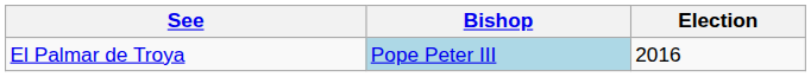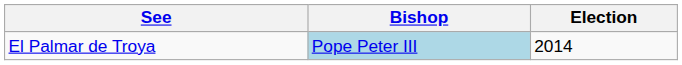 <table class="wikitable sortable" width="100%">
 <tr bgcolor="#cccccc">
 <th><a href='#'>See</a></th>
 <th><a href='#'>Bishop</a></th>
 <th>Election</th>
 </tr>
 <tr>
 <td><a href='#'>El Palmar de Troya</a></td>
 <td style="background: lightblue;"><a href='#'>Pope Peter III</a></td>
-<td>2016</td>
+<td>2014</td>
 </tr>
 </table>
